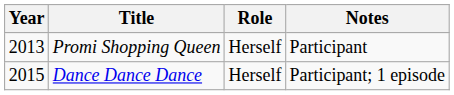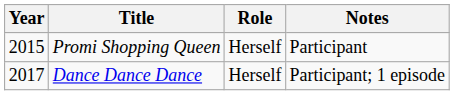 <table class="wikitable sortable">
 <tr>
 <th>Year</th>
 <th>Title</th>
 <th>Role</th>
 <th>Notes</th>
 </tr>
 <tr>
-<td>2013</td>
+<td>2015</td>
 <td><em>Promi Shopping Queen</em></td>
 <td>Herself</td>
 <td>Participant</td>
 </tr>
 <tr>
-<td>2015</td>
+<td>2017</td>
 <td><em><a href='#'>Dance Dance Dance</a></em></td>
 <td>Herself</td>
 <td>Participant; 1 episode</td>
 </tr>
 </table>
